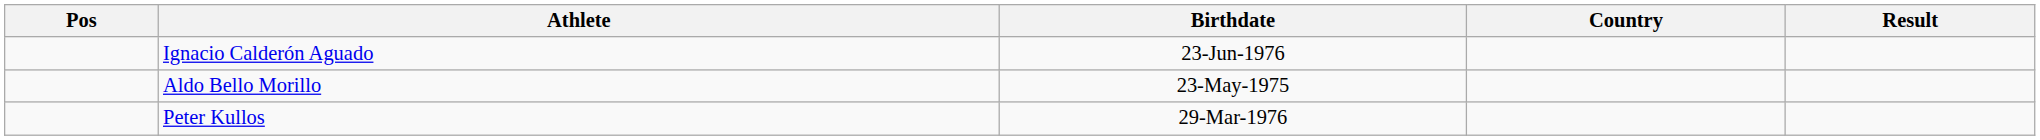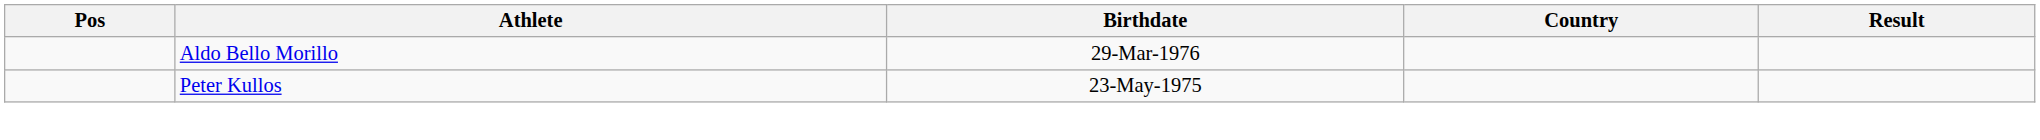 <table class="wikitable"  style="text-align:center; width:80%;">
 <tr>
 <th>Pos</th>
 <th>Athlete</th>
 <th>Birthdate</th>
 <th>Country</th>
 <th>Result</th>
 </tr>
 <tr>
 <td align=center></td>
-<td align=left><a href='#'>Ignacio Calderón Aguado</a></td>
-<td>23-Jun-1976</td>
-<td align=left></td>
-<td></td>
-</tr>
-<tr>
-<td align=center></td>
 <td align=left><a href='#'>Aldo Bello Morillo</a></td>
-<td>23-May-1975</td>
+<td>29-Mar-1976</td>
 <td align=left></td>
 <td></td>
 </tr>
 <tr>
 <td align=center></td>
 <td align=left><a href='#'>Peter Kullos</a></td>
-<td>29-Mar-1976</td>
+<td>23-May-1975</td>
 <td align=left></td>
 <td></td>
 </tr>
 </table>
